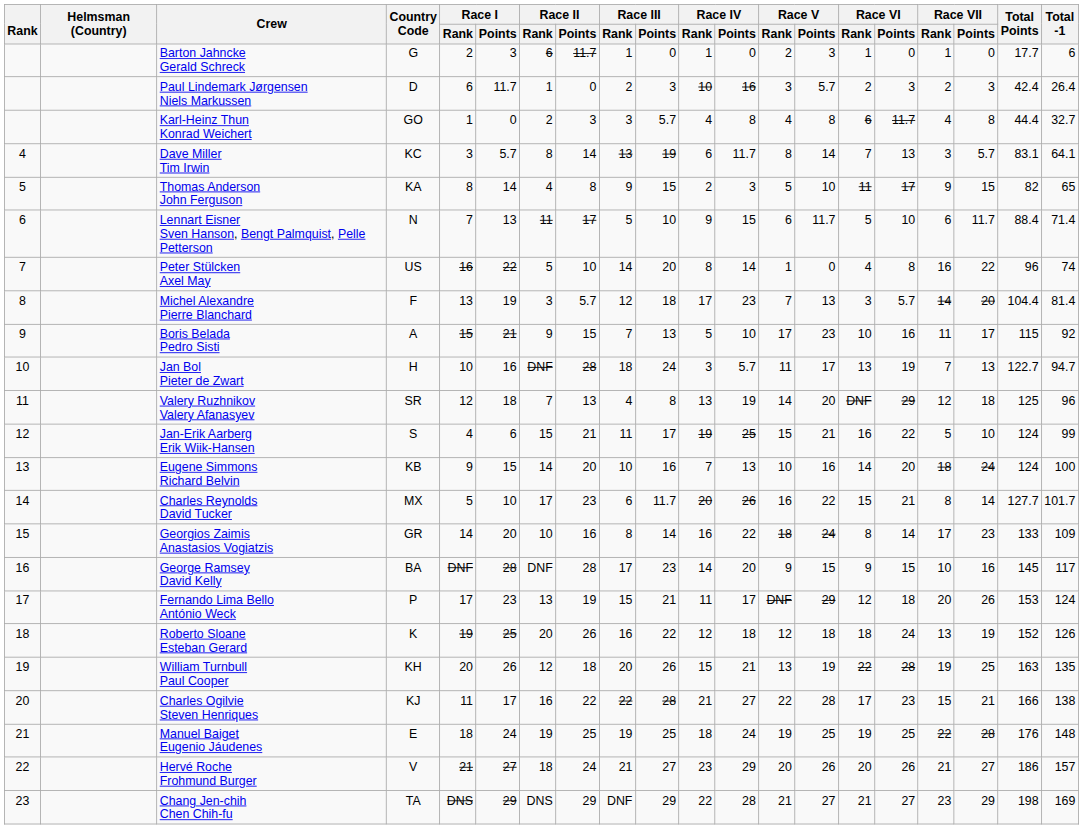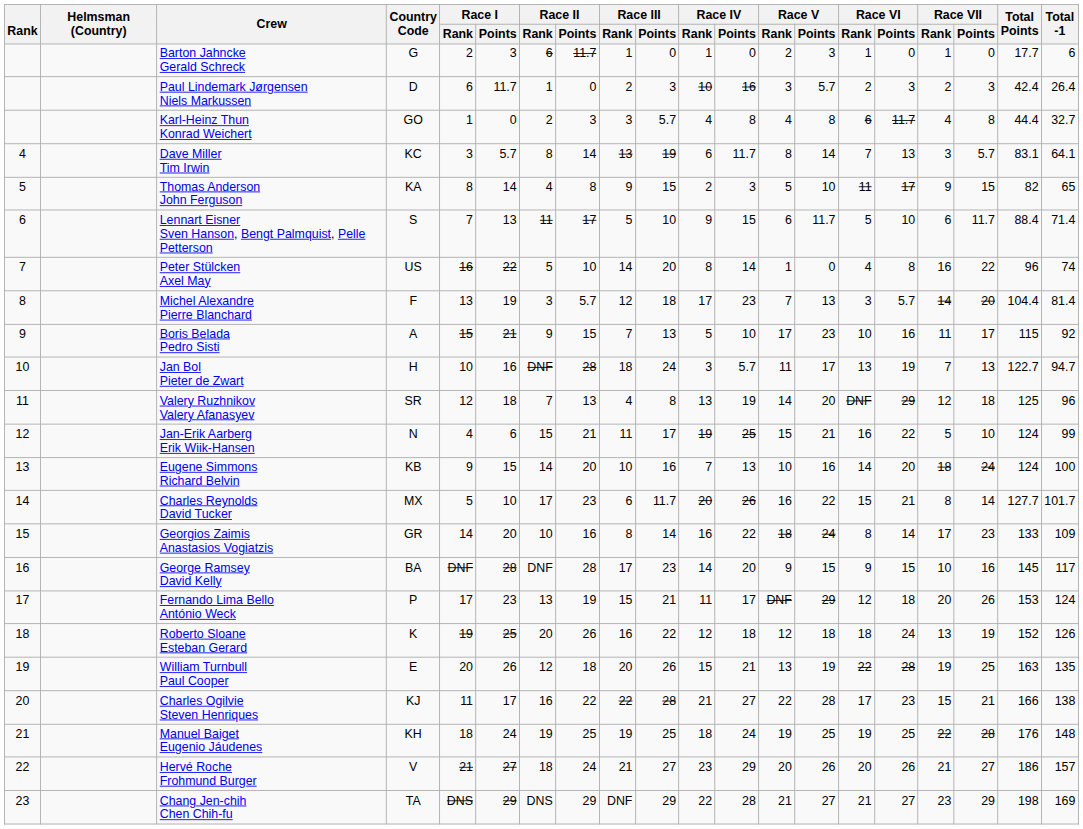 <table class="wikitable" style="text-align:right; font-size:90%">
 <tr>
 <th rowspan="2"><br>Rank</th>
 <th rowspan="2">Helmsman (Country)</th>
 <th rowspan="2">Crew</th>
 <th rowspan="2">Country<br>Code</th>
 <th colspan="2">Race I</th>
 <th colspan="2">Race II</th>
 <th colspan="2">Race III</th>
 <th colspan="2">Race IV</th>
 <th colspan="2">Race V</th>
 <th colspan="2">Race VI</th>
 <th colspan="2">Race VII</th>
 <th rowspan="2">Total <br>Points <br> </th>
 <th rowspan="2">Total<br>-1<br> </th>
 </tr>
 <tr>
 <th>Rank</th>
 <th>Points</th>
 <th>Rank</th>
 <th>Points</th>
 <th>Rank</th>
 <th>Points</th>
 <th>Rank</th>
 <th>Points</th>
 <th>Rank</th>
 <th>Points</th>
 <th>Rank</th>
 <th>Points</th>
 <th>Rank</th>
 <th>Points</th>
 </tr>
 <tr style=vertical-align:top;>
 <td align=center></td>
 <td align=left></td>
 <td align=left><a href='#'>Barton Jahncke</a>  <br><a href='#'>Gerald Schreck</a>  </td>
 <td align=center>G</td>
 <td>2</td>
 <td>3</td>
 <td><s>6</s></td>
 <td><s>11.7</s></td>
 <td>1</td>
 <td>0</td>
 <td>1</td>
 <td>0</td>
 <td>2</td>
 <td>3</td>
 <td>1</td>
 <td>0</td>
 <td>1</td>
 <td>0</td>
 <td>17.7</td>
 <td>6</td>
 </tr>
 <tr style=vertical-align:top;>
 <td align=center></td>
 <td align=left></td>
 <td align=left><a href='#'>Paul Lindemark Jørgensen</a>  <br><a href='#'>Niels Markussen</a>  </td>
 <td align=center>D</td>
 <td>6</td>
 <td>11.7</td>
 <td>1</td>
 <td>0</td>
 <td>2</td>
 <td>3</td>
 <td><s>10</s></td>
 <td><s>16</s></td>
 <td>3</td>
 <td>5.7</td>
 <td>2</td>
 <td>3</td>
 <td>2</td>
 <td>3</td>
 <td>42.4</td>
 <td>26.4</td>
 </tr>
 <tr style=vertical-align:top;>
 <td align=center></td>
 <td align=left></td>
 <td align=left><a href='#'>Karl-Heinz Thun</a>  <br><a href='#'>Konrad Weichert</a>  </td>
 <td align=center>GO</td>
 <td>1</td>
 <td>0</td>
 <td>2</td>
 <td>3</td>
 <td>3</td>
 <td>5.7</td>
 <td>4</td>
 <td>8</td>
 <td>4</td>
 <td>8</td>
 <td><s>6</s></td>
 <td><s>11.7</s></td>
 <td>4</td>
 <td>8</td>
 <td>44.4</td>
 <td>32.7</td>
 </tr>
 <tr style=vertical-align:top;>
 <td align=center>4</td>
 <td align=left></td>
 <td align=left><a href='#'>Dave Miller</a>  <br><a href='#'>Tim Irwin</a>  </td>
 <td align=center>KC</td>
 <td>3</td>
 <td>5.7</td>
 <td>8</td>
 <td>14</td>
 <td><s>13</s></td>
 <td><s>19</s></td>
 <td>6</td>
 <td>11.7</td>
 <td>8</td>
 <td>14</td>
 <td>7</td>
 <td>13</td>
 <td>3</td>
 <td>5.7</td>
 <td>83.1</td>
 <td>64.1</td>
 </tr>
 <tr style=vertical-align:top;>
 <td align=center>5</td>
 <td align=left></td>
 <td align=left><a href='#'>Thomas Anderson</a>  <br><a href='#'>John Ferguson</a>  </td>
 <td align=center>KA</td>
 <td>8</td>
 <td>14</td>
 <td>4</td>
 <td>8</td>
 <td>9</td>
 <td>15</td>
 <td>2</td>
 <td>3</td>
 <td>5</td>
 <td>10</td>
 <td><s>11</s></td>
 <td><s>17</s></td>
 <td>9</td>
 <td>15</td>
 <td>82</td>
 <td>65</td>
 </tr>
 <tr style=vertical-align:top;>
 <td align=center>6</td>
 <td align=left></td>
 <td align=left><a href='#'>Lennart Eisner</a>  <br><a href='#'>Sven Hanson</a>, <a href='#'>Bengt Palmquist</a>, <a href='#'>Pelle Petterson</a>  </td>
-<td align=center>N</td>
+<td align=center>S</td>
 <td>7</td>
 <td>13</td>
 <td><s>11</s></td>
 <td><s>17</s></td>
 <td>5</td>
 <td>10</td>
 <td>9</td>
 <td>15</td>
 <td>6</td>
 <td>11.7</td>
 <td>5</td>
 <td>10</td>
 <td>6</td>
 <td>11.7</td>
 <td>88.4</td>
 <td>71.4</td>
 </tr>
 <tr style=vertical-align:top;>
 <td align=center>7</td>
 <td align=left></td>
 <td align=left><a href='#'>Peter Stülcken</a>  <br><a href='#'>Axel May</a>  </td>
 <td align=center>US</td>
 <td><s>16</s></td>
 <td><s>22</s></td>
 <td>5</td>
 <td>10</td>
 <td>14</td>
 <td>20</td>
 <td>8</td>
 <td>14</td>
 <td>1</td>
 <td>0</td>
 <td>4</td>
 <td>8</td>
 <td>16</td>
 <td>22</td>
 <td>96</td>
 <td>74</td>
 </tr>
 <tr style=vertical-align:top;>
 <td align=center>8</td>
 <td align=left></td>
 <td align=left><a href='#'>Michel Alexandre</a>  <br><a href='#'>Pierre Blanchard</a>  </td>
 <td align=center>F</td>
 <td>13</td>
 <td>19</td>
 <td>3</td>
 <td>5.7</td>
 <td>12</td>
 <td>18</td>
 <td>17</td>
 <td>23</td>
 <td>7</td>
 <td>13</td>
 <td>3</td>
 <td>5.7</td>
 <td><s>14</s></td>
 <td><s>20</s></td>
 <td>104.4</td>
 <td>81.4</td>
 </tr>
 <tr style=vertical-align:top;>
 <td align=center>9</td>
 <td align=left></td>
 <td align=left><a href='#'>Boris Belada</a>  <br><a href='#'>Pedro Sisti</a>  </td>
 <td align=center>A</td>
 <td><s>15</s></td>
 <td><s>21</s></td>
 <td>9</td>
 <td>15</td>
 <td>7</td>
 <td>13</td>
 <td>5</td>
 <td>10</td>
 <td>17</td>
 <td>23</td>
 <td>10</td>
 <td>16</td>
 <td>11</td>
 <td>17</td>
 <td>115</td>
 <td>92</td>
 </tr>
 <tr style=vertical-align:top;>
 <td align=center>10</td>
 <td align=left></td>
 <td align=left><a href='#'>Jan Bol</a>  <br><a href='#'>Pieter de Zwart</a>  </td>
 <td align=center>H</td>
 <td>10</td>
 <td>16</td>
 <td><s>DNF</s></td>
 <td><s>28</s></td>
 <td>18</td>
 <td>24</td>
 <td>3</td>
 <td>5.7</td>
 <td>11</td>
 <td>17</td>
 <td>13</td>
 <td>19</td>
 <td>7</td>
 <td>13</td>
 <td>122.7</td>
 <td>94.7</td>
 </tr>
 <tr style=vertical-align:top;>
 <td align=center>11</td>
 <td align=left></td>
 <td align=left><a href='#'>Valery Ruzhnikov</a>  <br><a href='#'>Valery Afanasyev</a>  </td>
 <td align=center>SR</td>
 <td>12</td>
 <td>18</td>
 <td>7</td>
 <td>13</td>
 <td>4</td>
 <td>8</td>
 <td>13</td>
 <td>19</td>
 <td>14</td>
 <td>20</td>
 <td><s>DNF</s></td>
 <td><s>29</s></td>
 <td>12</td>
 <td>18</td>
 <td>125</td>
 <td>96</td>
 </tr>
 <tr style=vertical-align:top;>
 <td align=center>12</td>
 <td align=left></td>
 <td align=left><a href='#'>Jan-Erik Aarberg</a>  <br><a href='#'>Erik Wiik-Hansen</a>  </td>
-<td align=center>S</td>
+<td align=center>N</td>
 <td>4</td>
 <td>6</td>
 <td>15</td>
 <td>21</td>
 <td>11</td>
 <td>17</td>
 <td><s>19</s></td>
 <td><s>25</s></td>
 <td>15</td>
 <td>21</td>
 <td>16</td>
 <td>22</td>
 <td>5</td>
 <td>10</td>
 <td>124</td>
 <td>99</td>
 </tr>
 <tr style=vertical-align:top;>
 <td align=center>13</td>
 <td align=left></td>
 <td align=left><a href='#'>Eugene Simmons</a>  <br><a href='#'>Richard Belvin</a>  </td>
 <td align=center>KB</td>
 <td>9</td>
 <td>15</td>
 <td>14</td>
 <td>20</td>
 <td>10</td>
 <td>16</td>
 <td>7</td>
 <td>13</td>
 <td>10</td>
 <td>16</td>
 <td>14</td>
 <td>20</td>
 <td><s>18</s></td>
 <td><s>24</s></td>
 <td>124</td>
 <td>100</td>
 </tr>
 <tr style=vertical-align:top;>
 <td align=center>14</td>
 <td align=left></td>
 <td align=left><a href='#'>Charles Reynolds</a>  <br><a href='#'>David Tucker</a>  </td>
 <td align=center>MX</td>
 <td>5</td>
 <td>10</td>
 <td>17</td>
 <td>23</td>
 <td>6</td>
 <td>11.7</td>
 <td><s>20</s></td>
 <td><s>26</s></td>
 <td>16</td>
 <td>22</td>
 <td>15</td>
 <td>21</td>
 <td>8</td>
 <td>14</td>
 <td>127.7</td>
 <td>101.7</td>
 </tr>
 <tr style=vertical-align:top;>
 <td align=center>15</td>
 <td align=left></td>
 <td align=left><a href='#'>Georgios Zaimis</a>  <br><a href='#'>Anastasios Vogiatzis</a>  </td>
 <td align=center>GR</td>
 <td>14</td>
 <td>20</td>
 <td>10</td>
 <td>16</td>
 <td>8</td>
 <td>14</td>
 <td>16</td>
 <td>22</td>
 <td><s>18</s></td>
 <td><s>24</s></td>
 <td>8</td>
 <td>14</td>
 <td>17</td>
 <td>23</td>
 <td>133</td>
 <td>109</td>
 </tr>
 <tr style=vertical-align:top;>
 <td align=center>16</td>
 <td align=left></td>
 <td align=left><a href='#'>George Ramsey</a>  <br><a href='#'>David Kelly</a>  </td>
 <td align=center>BA</td>
 <td><s>DNF</s></td>
 <td><s>28</s></td>
 <td>DNF</td>
 <td>28</td>
 <td>17</td>
 <td>23</td>
 <td>14</td>
 <td>20</td>
 <td>9</td>
 <td>15</td>
 <td>9</td>
 <td>15</td>
 <td>10</td>
 <td>16</td>
 <td>145</td>
 <td>117</td>
 </tr>
 <tr style=vertical-align:top;>
 <td align=center>17</td>
 <td align=left></td>
 <td align=left><a href='#'>Fernando Lima Bello</a>  <br><a href='#'>António Weck</a>  </td>
 <td align=center>P</td>
 <td>17</td>
 <td>23</td>
 <td>13</td>
 <td>19</td>
 <td>15</td>
 <td>21</td>
 <td>11</td>
 <td>17</td>
 <td><s>DNF</s></td>
 <td><s>29</s></td>
 <td>12</td>
 <td>18</td>
 <td>20</td>
 <td>26</td>
 <td>153</td>
 <td>124</td>
 </tr>
 <tr style=vertical-align:top;>
 <td align=center>18</td>
 <td align=left></td>
 <td align=left><a href='#'>Roberto Sloane</a>  <br><a href='#'>Esteban Gerard</a>  </td>
 <td align=center>K</td>
 <td><s>19</s></td>
 <td><s>25</s></td>
 <td>20</td>
 <td>26</td>
 <td>16</td>
 <td>22</td>
 <td>12</td>
 <td>18</td>
 <td>12</td>
 <td>18</td>
 <td>18</td>
 <td>24</td>
 <td>13</td>
 <td>19</td>
 <td>152</td>
 <td>126</td>
 </tr>
 <tr style=vertical-align:top;>
 <td align=center>19</td>
 <td align=left></td>
 <td align=left><a href='#'>William Turnbull</a>  <br><a href='#'>Paul Cooper</a>  </td>
-<td align=center>KH</td>
+<td align=center>E</td>
 <td>20</td>
 <td>26</td>
 <td>12</td>
 <td>18</td>
 <td>20</td>
 <td>26</td>
 <td>15</td>
 <td>21</td>
 <td>13</td>
 <td>19</td>
 <td><s>22</s></td>
 <td><s>28</s></td>
 <td>19</td>
 <td>25</td>
 <td>163</td>
 <td>135</td>
 </tr>
 <tr style=vertical-align:top;>
 <td align=center>20</td>
 <td align=left></td>
 <td align=left><a href='#'>Charles Ogilvie</a>  <br><a href='#'>Steven Henriques</a>  </td>
 <td align=center>KJ</td>
 <td>11</td>
 <td>17</td>
 <td>16</td>
 <td>22</td>
 <td><s>22</s></td>
 <td><s>28</s></td>
 <td>21</td>
 <td>27</td>
 <td>22</td>
 <td>28</td>
 <td>17</td>
 <td>23</td>
 <td>15</td>
 <td>21</td>
 <td>166</td>
 <td>138</td>
 </tr>
 <tr style=vertical-align:top;>
 <td align=center>21</td>
 <td align=left></td>
 <td align=left><a href='#'>Manuel Baiget</a>  <br><a href='#'>Eugenio Jáudenes</a>  </td>
-<td align=center>E</td>
+<td align=center>KH</td>
 <td>18</td>
 <td>24</td>
 <td>19</td>
 <td>25</td>
 <td>19</td>
 <td>25</td>
 <td>18</td>
 <td>24</td>
 <td>19</td>
 <td>25</td>
 <td>19</td>
 <td>25</td>
 <td><s>22</s></td>
 <td><s>28</s></td>
 <td>176</td>
 <td>148</td>
 </tr>
 <tr style=vertical-align:top;>
 <td align=center>22</td>
 <td align=left></td>
 <td align=left><a href='#'>Hervé Roche</a>  <br><a href='#'>Frohmund Burger</a>  </td>
 <td align=center>V</td>
 <td><s>21</s></td>
 <td><s>27</s></td>
 <td>18</td>
 <td>24</td>
 <td>21</td>
 <td>27</td>
 <td>23</td>
 <td>29</td>
 <td>20</td>
 <td>26</td>
 <td>20</td>
 <td>26</td>
 <td>21</td>
 <td>27</td>
 <td>186</td>
 <td>157</td>
 </tr>
 <tr style=vertical-align:top;>
 <td align=center>23</td>
 <td align=left></td>
 <td align=left><a href='#'>Chang Jen-chih</a>  <br><a href='#'>Chen Chih-fu</a>  </td>
 <td align=center>TA</td>
 <td><s>DNS</s></td>
 <td><s>29</s></td>
 <td>DNS</td>
 <td>29</td>
 <td>DNF</td>
 <td>29</td>
 <td>22</td>
 <td>28</td>
 <td>21</td>
 <td>27</td>
 <td>21</td>
 <td>27</td>
 <td>23</td>
 <td>29</td>
 <td>198</td>
 <td>169</td>
 </tr>
 </table>
